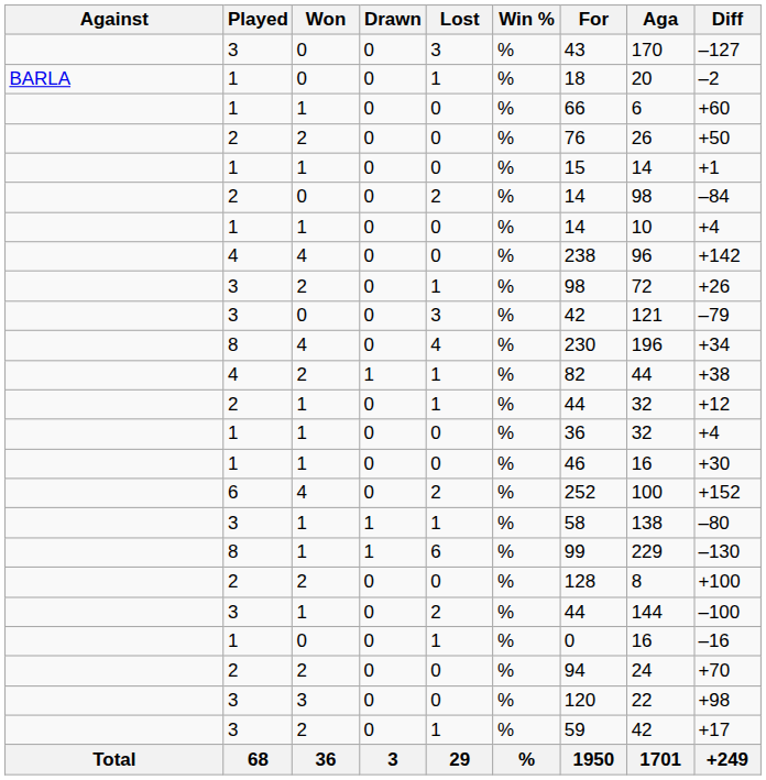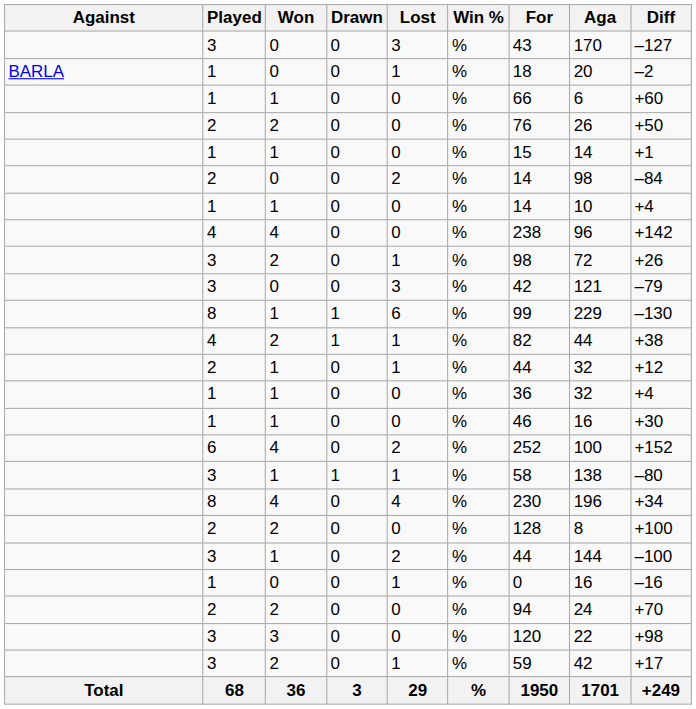 <table class="sortable wikitable">
 <tr>
 <th style="width:180px;">Against</th>
 <th style="width:50px;">Played</th>
 <th style="width:50px;">Won</th>
 <th style="width:50px;">Drawn</th>
 <th style="width:50px;">Lost</th>
 <th style="width:50px;">Win %</th>
 <th style="width:50px;">For</th>
 <th style="width:50px;">Aga</th>
 <th style="width:50px;">Diff</th>
 </tr>
 <tr>
 <td style="text-align:left;"></td>
 <td>3</td>
 <td>0</td>
 <td>0</td>
 <td>3</td>
 <td>%</td>
 <td>43</td>
 <td>170</td>
 <td>–127</td>
 </tr>
 <tr>
 <td style="text-align:left;"> <a href='#'>BARLA</a></td>
 <td>1</td>
 <td>0</td>
 <td>0</td>
 <td>1</td>
 <td>%</td>
 <td>18</td>
 <td>20</td>
 <td>–2</td>
 </tr>
 <tr>
 <td style="text-align:left;"></td>
 <td>1</td>
 <td>1</td>
 <td>0</td>
 <td>0</td>
 <td>%</td>
 <td>66</td>
 <td>6</td>
 <td>+60</td>
 </tr>
 <tr>
 <td style="text-align:left;"></td>
 <td>2</td>
 <td>2</td>
 <td>0</td>
 <td>0</td>
 <td>%</td>
 <td>76</td>
 <td>26</td>
 <td>+50</td>
 </tr>
 <tr>
 <td style="text-align:left;"></td>
 <td>1</td>
 <td>1</td>
 <td>0</td>
 <td>0</td>
 <td>%</td>
 <td>15</td>
 <td>14</td>
 <td>+1</td>
 </tr>
 <tr>
 <td style="text-align:left;"></td>
 <td>2</td>
 <td>0</td>
 <td>0</td>
 <td>2</td>
 <td>%</td>
 <td>14</td>
 <td>98</td>
 <td>–84</td>
 </tr>
 <tr>
 <td style="text-align:left;"></td>
 <td>1</td>
 <td>1</td>
 <td>0</td>
 <td>0</td>
 <td>%</td>
 <td>14</td>
 <td>10</td>
 <td>+4</td>
 </tr>
 <tr>
 <td style="text-align:left;"></td>
 <td>4</td>
 <td>4</td>
 <td>0</td>
 <td>0</td>
 <td>%</td>
 <td>238</td>
 <td>96</td>
 <td>+142</td>
 </tr>
 <tr>
 <td style="text-align:left;"></td>
 <td>3</td>
 <td>2</td>
 <td>0</td>
 <td>1</td>
 <td>%</td>
 <td>98</td>
 <td>72</td>
 <td>+26</td>
 </tr>
 <tr>
 <td style="text-align:left;"></td>
 <td>3</td>
 <td>0</td>
 <td>0</td>
 <td>3</td>
 <td>%</td>
 <td>42</td>
 <td>121</td>
 <td>–79</td>
 </tr>
 <tr>
 <td style="text-align:left;"></td>
 <td>8</td>
-<td>4</td>
-<td>0</td>
-<td>4</td>
+<td>1</td>
+<td>1</td>
+<td>6</td>
 <td>%</td>
-<td>230</td>
-<td>196</td>
-<td>+34</td>
+<td>99</td>
+<td>229</td>
+<td>–130</td>
 </tr>
 <tr>
 <td style="text-align:left;"></td>
 <td>4</td>
 <td>2</td>
 <td>1</td>
 <td>1</td>
 <td>%</td>
 <td>82</td>
 <td>44</td>
 <td>+38</td>
 </tr>
 <tr>
 <td style="text-align:left;"></td>
 <td>2</td>
 <td>1</td>
 <td>0</td>
 <td>1</td>
 <td>%</td>
 <td>44</td>
 <td>32</td>
 <td>+12</td>
 </tr>
 <tr>
 <td style="text-align:left;"></td>
 <td>1</td>
 <td>1</td>
 <td>0</td>
 <td>0</td>
 <td>%</td>
 <td>36</td>
 <td>32</td>
 <td>+4</td>
 </tr>
 <tr>
 <td style="text-align:left;"></td>
 <td>1</td>
 <td>1</td>
 <td>0</td>
 <td>0</td>
 <td>%</td>
 <td>46</td>
 <td>16</td>
 <td>+30</td>
 </tr>
 <tr>
 <td style="text-align:left;"></td>
 <td>6</td>
 <td>4</td>
 <td>0</td>
 <td>2</td>
 <td>%</td>
 <td>252</td>
 <td>100</td>
 <td>+152</td>
 </tr>
 <tr>
 <td style="text-align:left;"></td>
 <td>3</td>
 <td>1</td>
 <td>1</td>
 <td>1</td>
 <td>%</td>
 <td>58</td>
 <td>138</td>
 <td>–80</td>
 </tr>
 <tr>
 <td style="text-align:left;"></td>
 <td>8</td>
-<td>1</td>
-<td>1</td>
-<td>6</td>
+<td>4</td>
+<td>0</td>
+<td>4</td>
 <td>%</td>
-<td>99</td>
-<td>229</td>
-<td>–130</td>
+<td>230</td>
+<td>196</td>
+<td>+34</td>
 </tr>
 <tr>
 <td style="text-align:left;"></td>
 <td>2</td>
 <td>2</td>
 <td>0</td>
 <td>0</td>
 <td>%</td>
 <td>128</td>
 <td>8</td>
 <td>+100</td>
 </tr>
 <tr>
 <td style="text-align:left;"></td>
 <td>3</td>
 <td>1</td>
 <td>0</td>
 <td>2</td>
 <td>%</td>
 <td>44</td>
 <td>144</td>
 <td>–100</td>
 </tr>
 <tr>
 <td style="text-align:left;"></td>
 <td>1</td>
 <td>0</td>
 <td>0</td>
 <td>1</td>
 <td>%</td>
 <td>0</td>
 <td>16</td>
 <td>–16</td>
 </tr>
 <tr>
 <td style="text-align:left;"></td>
 <td>2</td>
 <td>2</td>
 <td>0</td>
 <td>0</td>
 <td>%</td>
 <td>94</td>
 <td>24</td>
 <td>+70</td>
 </tr>
 <tr>
 <td style="text-align:left;"></td>
 <td>3</td>
 <td>3</td>
 <td>0</td>
 <td>0</td>
 <td>%</td>
 <td>120</td>
 <td>22</td>
 <td>+98</td>
 </tr>
 <tr>
 <td style="text-align:left;"></td>
 <td>3</td>
 <td>2</td>
 <td>0</td>
 <td>1</td>
 <td>%</td>
 <td>59</td>
 <td>42</td>
 <td>+17</td>
 </tr>
 <tr class="sortbottom">
 <th>Total</th>
 <th><strong>68</strong></th>
 <th><strong>36</strong></th>
 <th><strong>3</strong></th>
 <th><strong>29</strong></th>
 <th><strong>%</strong></th>
 <th><strong>1950</strong></th>
 <th><strong>1701</strong></th>
 <th>+249</th>
 </tr>
 </table>
